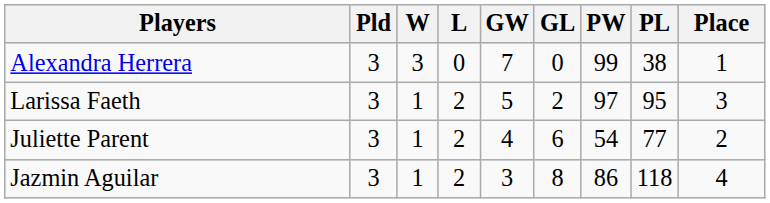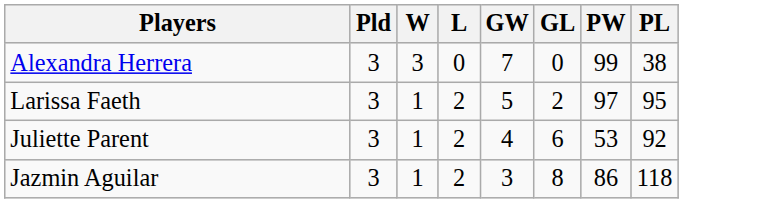 <table class=wikitable style="text-align:center">
 <tr>
 <th width=220>Players</th>
 <th width=20>Pld</th>
 <th width=20>W</th>
 <th width=20>L</th>
 <th width=20>GW</th>
 <th width=20>GL</th>
 <th width=20>PW</th>
 <th width=20>PL</th>
-<th width=50>Place</th>
 </tr>
 <tr>
 <td align=left> <a href='#'>Alexandra Herrera</a></td>
 <td>3</td>
 <td>3</td>
 <td>0</td>
 <td>7</td>
 <td>0</td>
 <td>99</td>
 <td>38</td>
-<td>1</td>
 </tr>
 <tr>
 <td align=left> Larissa Faeth</td>
 <td>3</td>
 <td>1</td>
 <td>2</td>
 <td>5</td>
 <td>2</td>
 <td>97</td>
 <td>95</td>
-<td>3</td>
 </tr>
 <tr>
 <td align=left> Juliette Parent</td>
 <td>3</td>
 <td>1</td>
 <td>2</td>
 <td>4</td>
 <td>6</td>
-<td>54</td>
-<td>77</td>
-<td>2</td>
+<td>53</td>
+<td>92</td>
 </tr>
 <tr>
 <td align=left> Jazmin Aguilar</td>
 <td>3</td>
 <td>1</td>
 <td>2</td>
 <td>3</td>
 <td>8</td>
 <td>86</td>
 <td>118</td>
-<td>4</td>
 </tr>
 </table>
